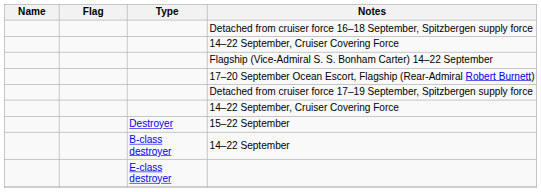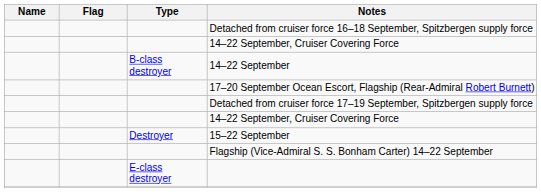 <table class="wikitable sortable">
 <tr>
 <th scope="col" width="80px">Name</th>
 <th scope="col" width="100px">Flag</th>
 <th scope="col" width="120px">Type</th>
 <th>Notes</th>
 </tr>
 <tr>
 <td align="left"></td>
 <td align="left"></td>
 <td align="left"></td>
 <td align="left">Detached from cruiser force 16–18 September, Spitzbergen supply force</td>
 </tr>
 <tr>
 <td align="left"></td>
 <td align="left"></td>
 <td align="left"></td>
 <td align="left">14–22 September, Cruiser Covering Force</td>
 </tr>
 <tr>
 <td align="left"></td>
 <td align="left"></td>
-<td align="left"></td>
-<td align="left">Flagship (Vice-Admiral S. S. Bonham Carter) 14–22 September</td>
+<td align="left"><a href='#'>B-class destroyer</a></td>
+<td align="left">14–22 September</td>
 </tr>
 <tr>
 <td align="left"></td>
 <td align="left"></td>
 <td align="left"></td>
 <td align="left">17–20 September Ocean Escort, Flagship (Rear-Admiral <a href='#'>Robert Burnett</a>)</td>
 </tr>
 <tr>
 <td align="left"></td>
 <td align="left"></td>
 <td align="left"></td>
 <td align="left">Detached from cruiser force 17–19 September, Spitzbergen supply force</td>
 </tr>
 <tr>
 <td align="left"></td>
 <td align="left"></td>
 <td align="left"></td>
 <td align="left">14–22 September, Cruiser Covering Force</td>
 </tr>
 <tr>
 <td align="left"></td>
 <td align="left"></td>
 <td align="left"><a href='#'>Destroyer</a></td>
 <td align="left">15–22 September</td>
 </tr>
 <tr>
 <td align="left"></td>
 <td align="left"></td>
-<td align="left"><a href='#'>B-class destroyer</a></td>
-<td align="left">14–22 September</td>
+<td align="left"></td>
+<td align="left">Flagship (Vice-Admiral S. S. Bonham Carter) 14–22 September</td>
 </tr>
 <tr>
 <td align="left"></td>
 <td align="left"></td>
 <td align="left"><a href='#'>E-class destroyer</a></td>
 <td align="left"></td>
 </tr>
 <tr>
 </tr>
 </table>
